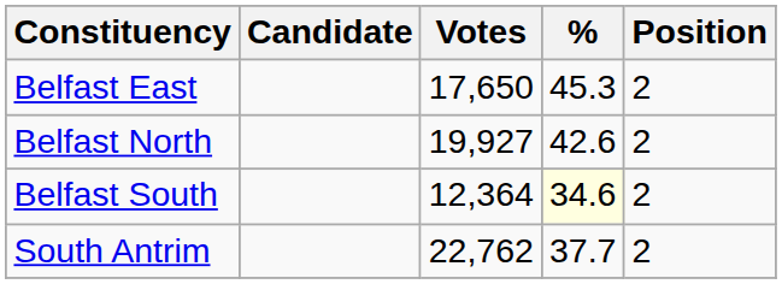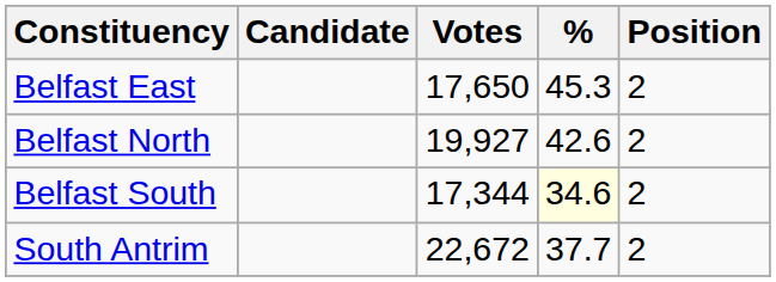 <table class="wikitable sortable">
 <tr>
 <th>Constituency</th>
 <th>Candidate</th>
 <th>Votes</th>
 <th>%</th>
 <th>Position</th>
 </tr>
 <tr>
 <td><a href='#'>Belfast East</a></td>
 <td></td>
 <td>17,650</td>
 <td>45.3</td>
 <td>2</td>
 </tr>
 <tr>
 <td><a href='#'>Belfast North</a></td>
 <td></td>
 <td>19,927</td>
 <td>42.6</td>
 <td>2</td>
 </tr>
 <tr>
 <td><a href='#'>Belfast South</a></td>
 <td></td>
-<td>12,364</td>
+<td>17,344</td>
 <td style="background: lightyellow;">34.6</td>
 <td>2</td>
 </tr>
 <tr>
 <td><a href='#'>South Antrim</a></td>
 <td></td>
-<td>22,762</td>
+<td>22,672</td>
 <td>37.7</td>
 <td>2</td>
 </tr>
 </table>
